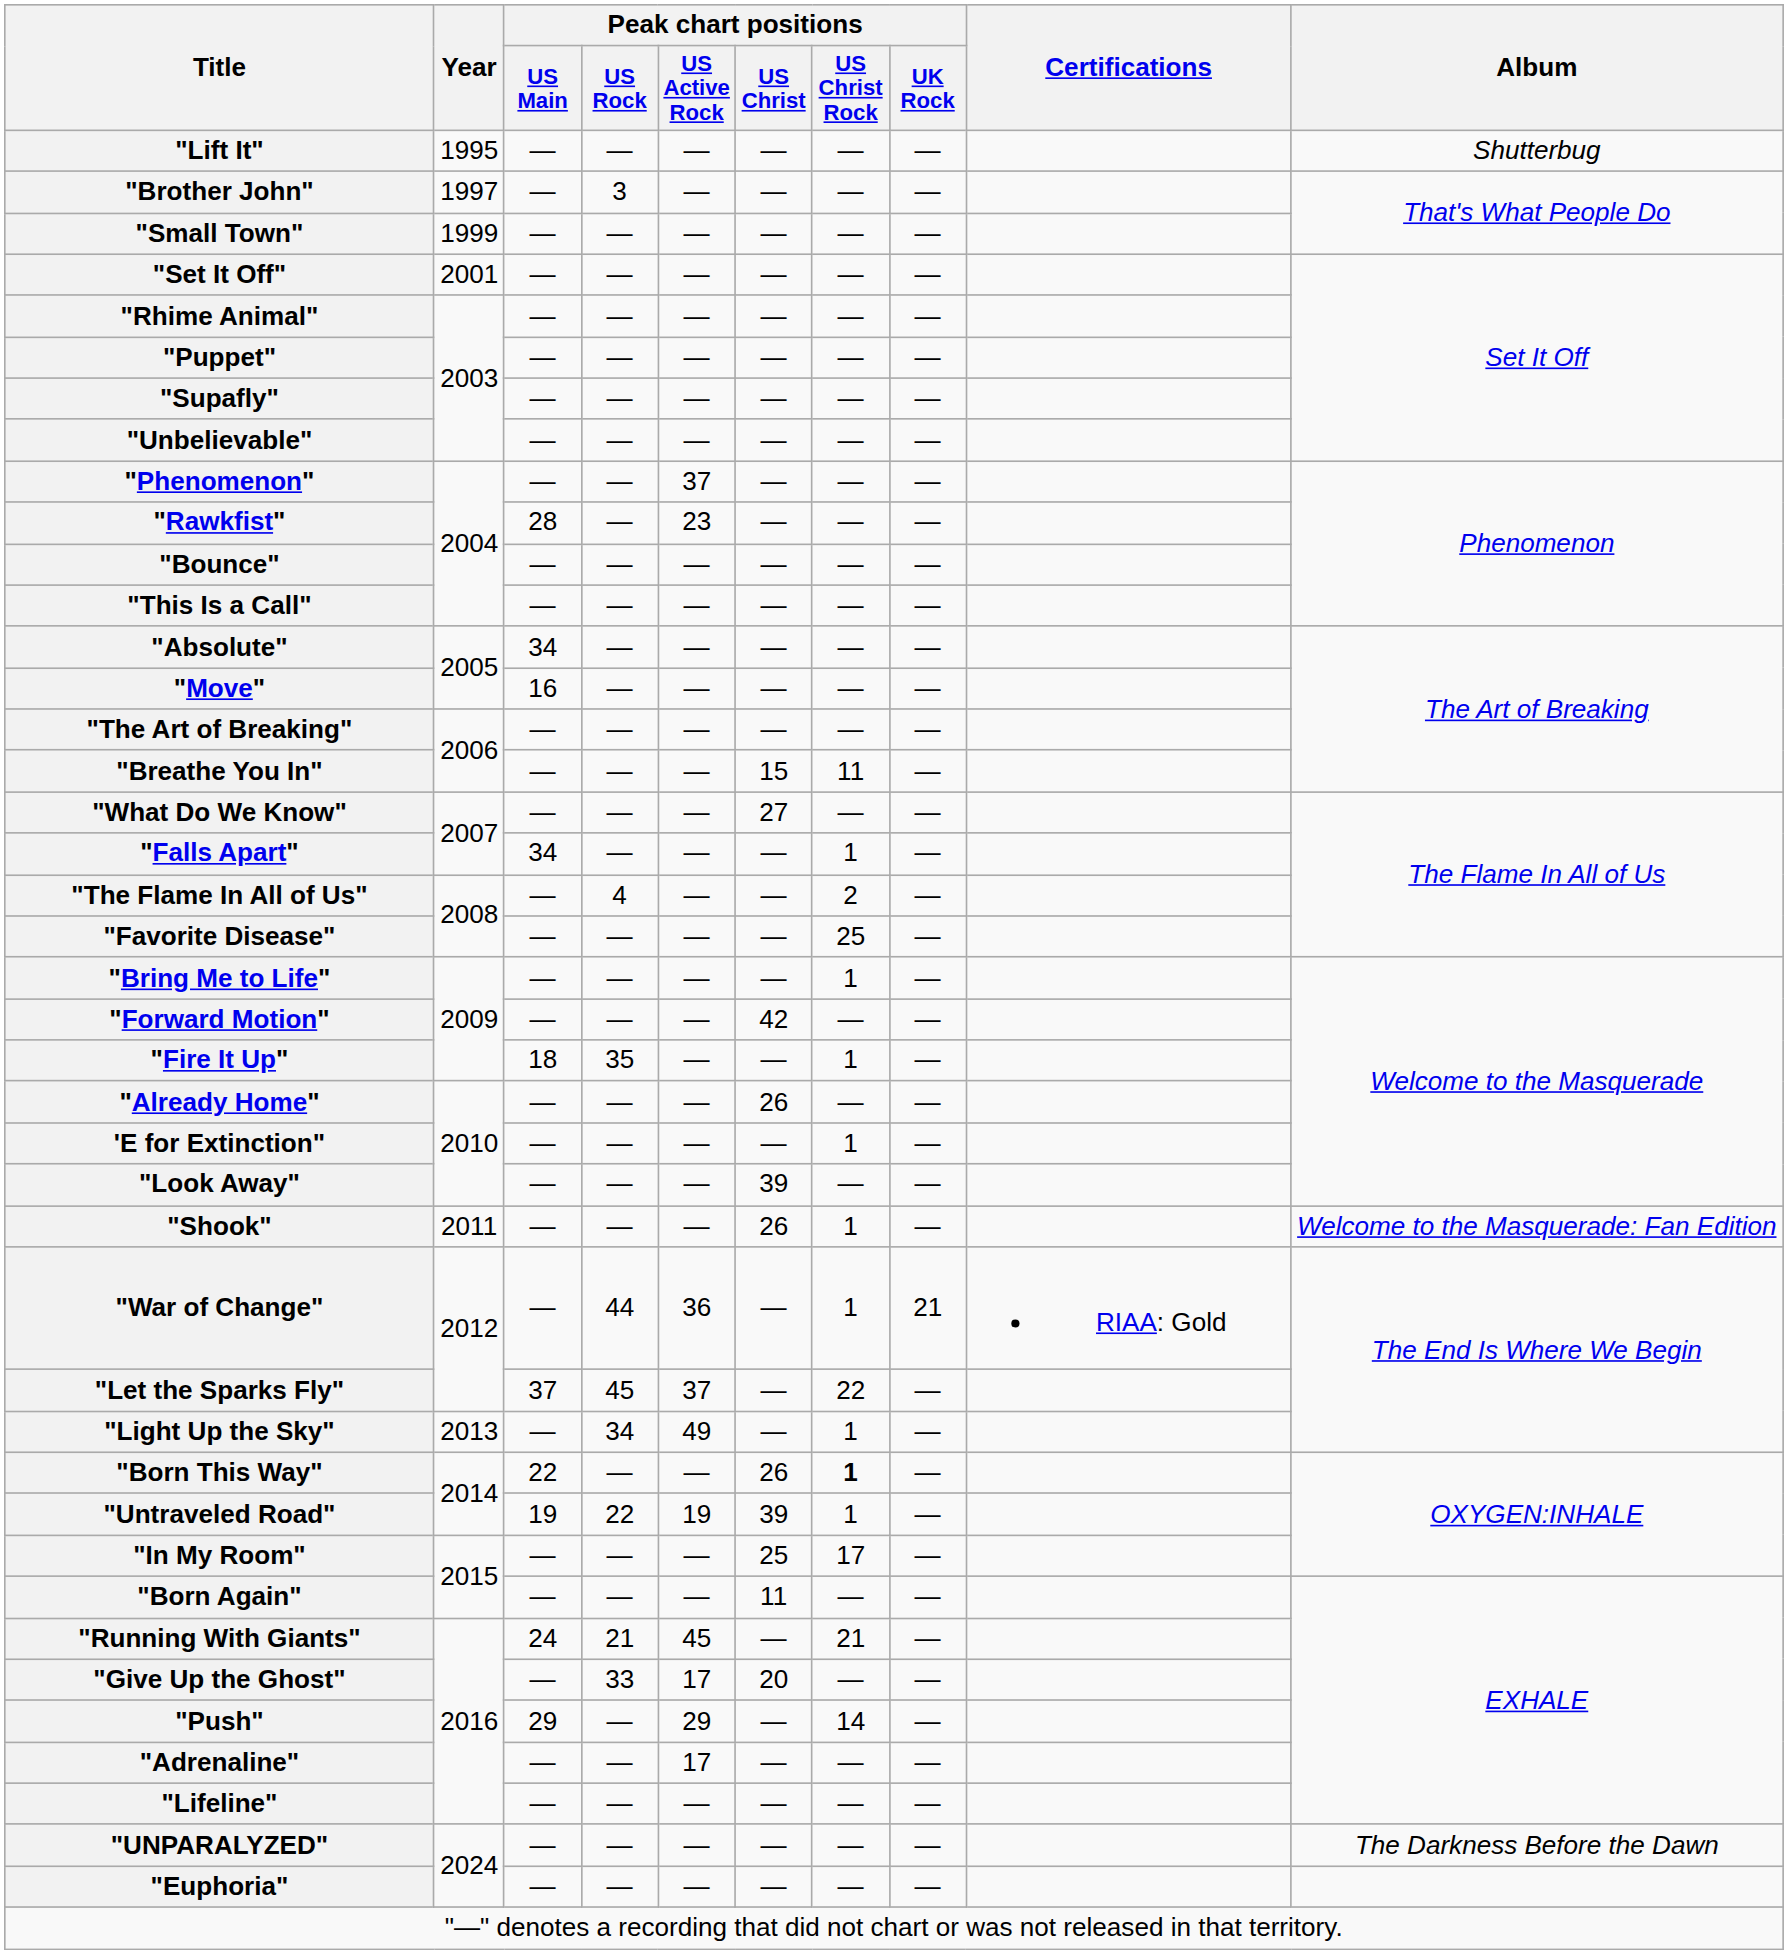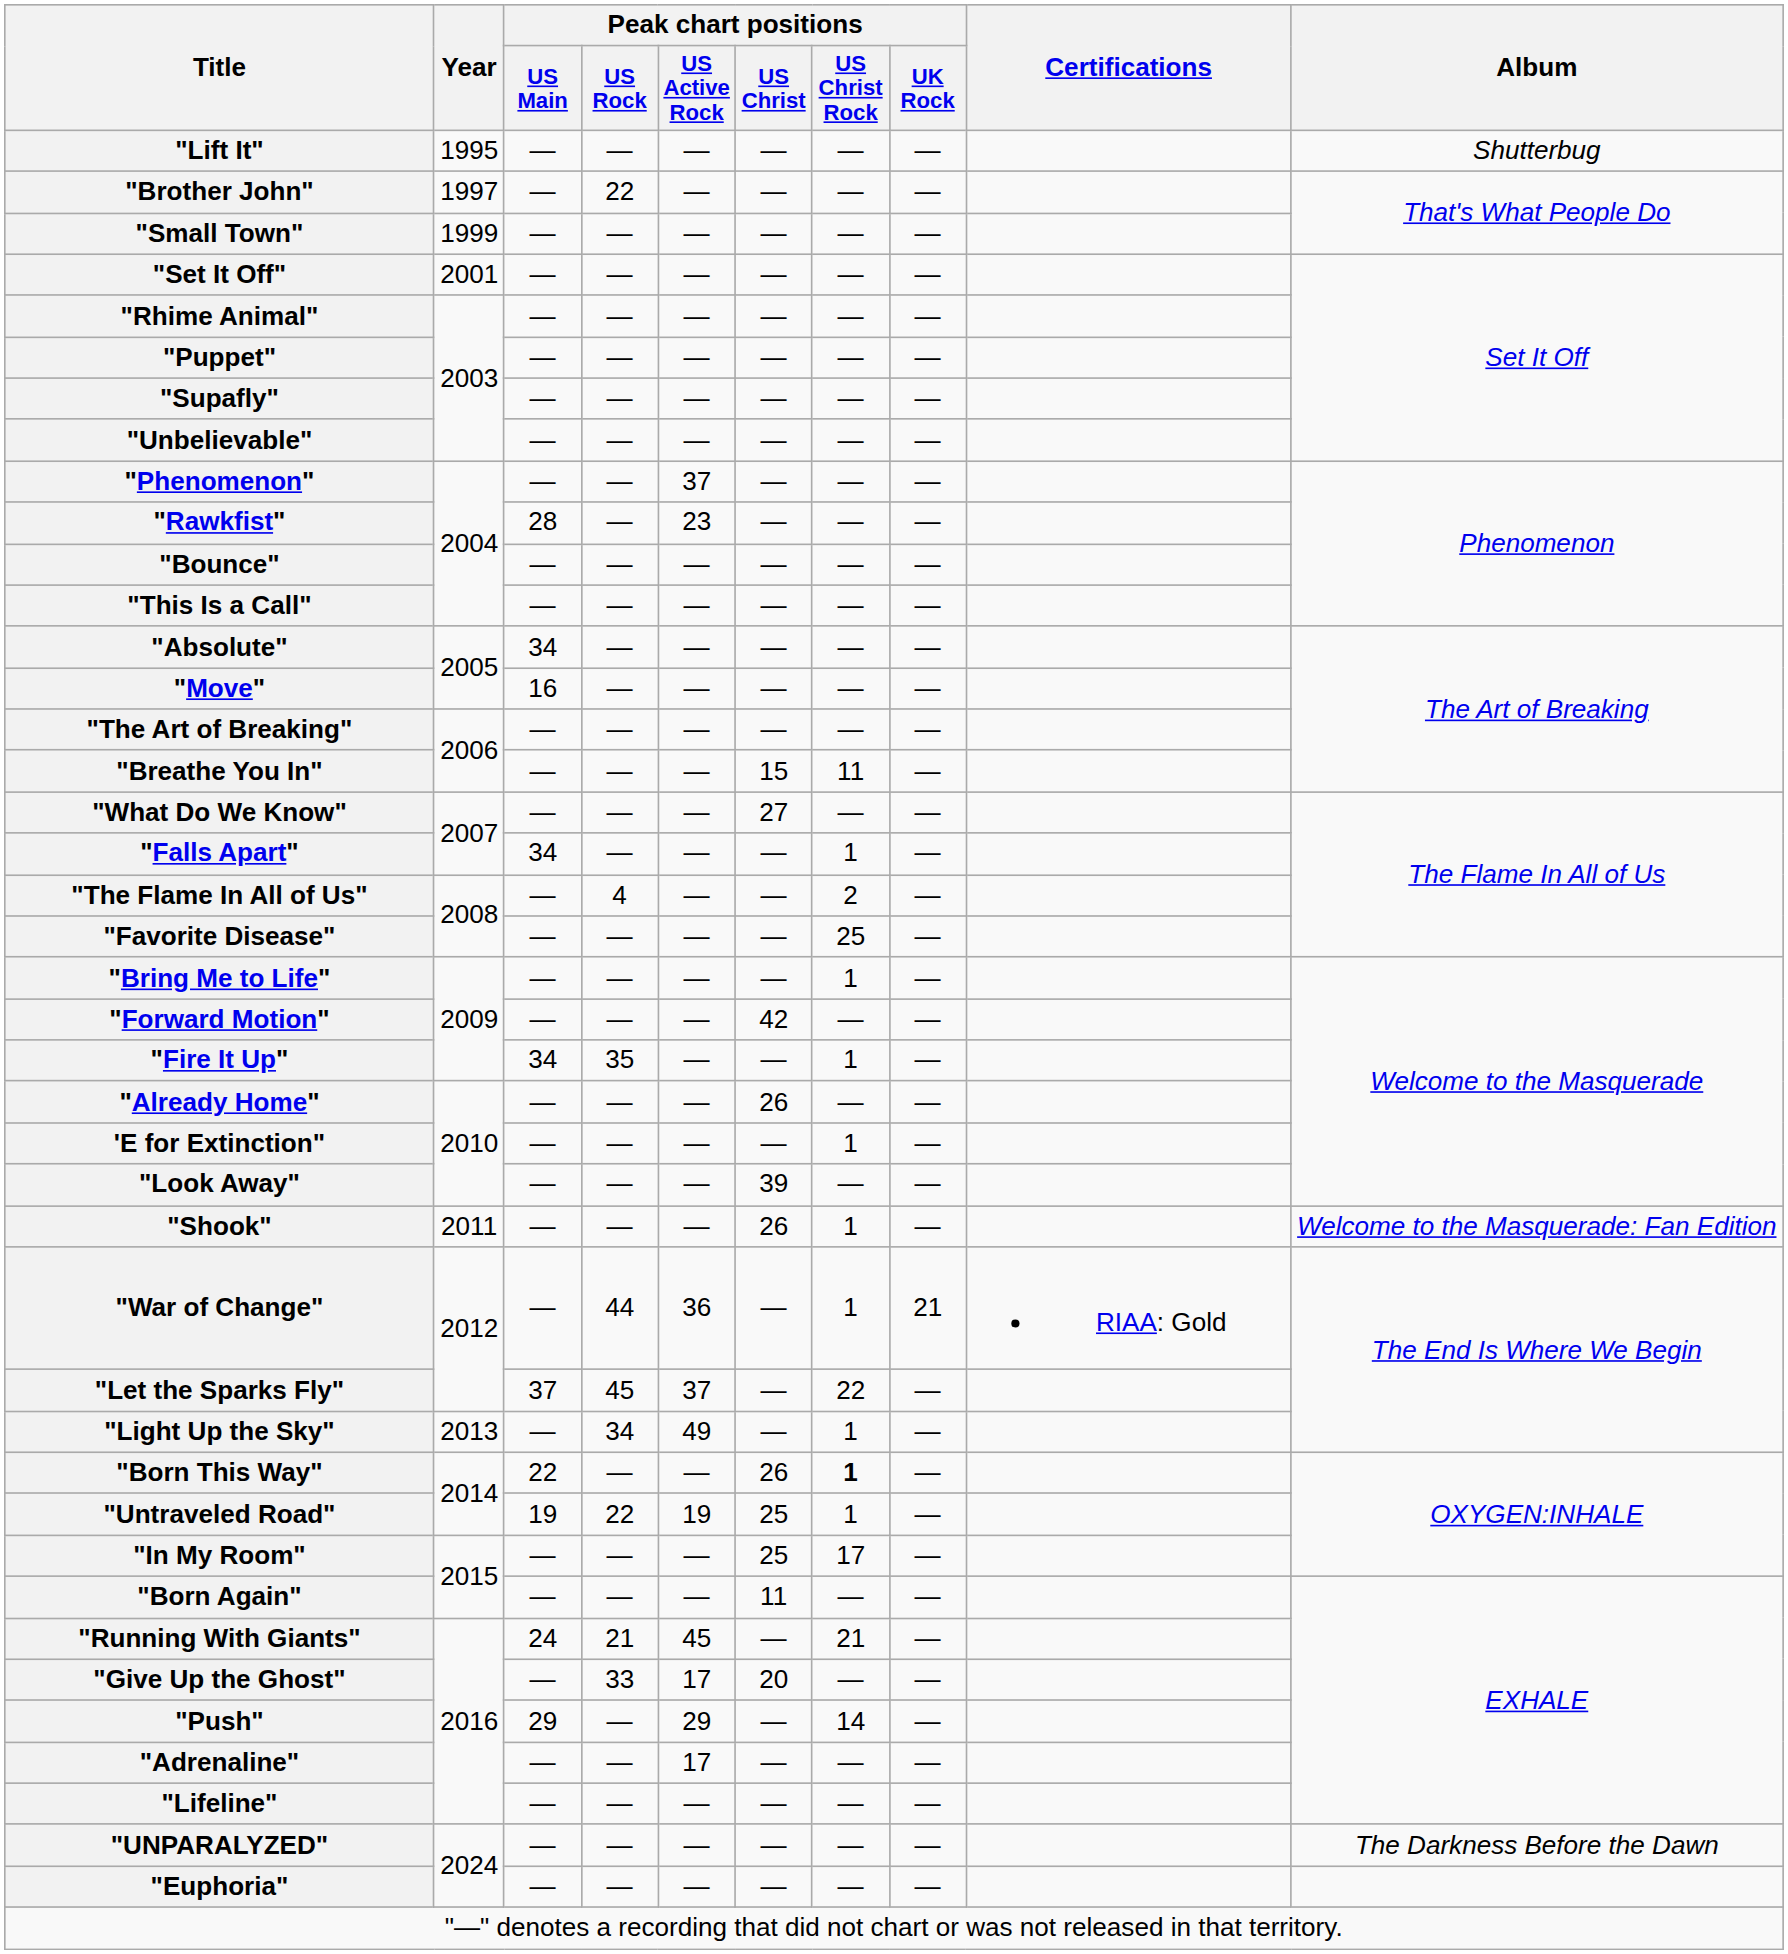 <table class="wikitable plainrowheaders" style="text-align:center;">
 <tr>
 <th rowspan="2" scope="col" style="width:16em;">Title</th>
 <th rowspan="2" scope="col">Year</th>
 <th colspan="6">Peak chart positions</th>
 <th rowspan="2" scope="col" style="width:12em;"><a href='#'>Certifications</a></th>
 <th rowspan="2" scope="col">Album</th>
 </tr>
 <tr>
 <th scope="col" style="width:3em;font-size:85%;"><a href='#'>US<br>Main</a><br></th>
 <th scope="col" style="width:3em;font-size:85%;"><a href='#'>US<br>Rock</a><br></th>
 <th scope="col" style="width:3em;font-size:85%;"><a href='#'>US<br>Active<br>Rock</a><br></th>
 <th scope="col" style="width:3em;font-size:85%;"><a href='#'>US<br>Christ</a><br></th>
 <th scope="col" style="width:3em;font-size:85%;"><a href='#'>US<br>Christ<br>Rock</a><br></th>
 <th scope="col" style="width:3em;font-size:85%;"><a href='#'>UK<br>Rock</a><br></th>
 </tr>
 <tr>
 <th scope="row">"Lift It"</th>
 <td>1995</td>
 <td>—</td>
 <td>—</td>
 <td>—</td>
 <td>—</td>
 <td>—</td>
 <td>—</td>
 <td></td>
 <td><em>Shutterbug</em></td>
 </tr>
 <tr>
 <th scope="row">"Brother John"</th>
 <td>1997</td>
 <td>—</td>
-<td>3</td>
+<td>22</td>
 <td>—</td>
 <td>—</td>
 <td>—</td>
 <td>—</td>
 <td></td>
 <td rowspan="2"><em><a href='#'>That's What People Do</a></em></td>
 </tr>
 <tr>
 <th scope="row">"Small Town"</th>
 <td>1999</td>
 <td>—</td>
 <td>—</td>
 <td>—</td>
 <td>—</td>
 <td>—</td>
 <td>—</td>
 <td></td>
 </tr>
 <tr>
 <th scope="row">"Set It Off"</th>
 <td>2001</td>
 <td>—</td>
 <td>—</td>
 <td>—</td>
 <td>—</td>
 <td>—</td>
 <td>—</td>
 <td></td>
 <td rowspan="5"><em><a href='#'>Set It Off</a></em></td>
 </tr>
 <tr>
 <th scope="row">"Rhime Animal"</th>
 <td rowspan="4">2003</td>
 <td>—</td>
 <td>—</td>
 <td>—</td>
 <td>—</td>
 <td>—</td>
 <td>—</td>
 <td></td>
 </tr>
 <tr |->
 <th scope="row">"Puppet"</th>
 <td>—</td>
 <td>—</td>
 <td>—</td>
 <td>—</td>
 <td>—</td>
 <td>—</td>
 <td></td>
 </tr>
 <tr>
 <th scope="row">"Supafly"</th>
 <td>—</td>
 <td>—</td>
 <td>—</td>
 <td>—</td>
 <td>—</td>
 <td>—</td>
 <td></td>
 </tr>
 <tr>
 <th scope="row">"Unbelievable"</th>
 <td>—</td>
 <td>—</td>
 <td>—</td>
 <td>—</td>
 <td>—</td>
 <td>—</td>
 <td></td>
 </tr>
 <tr>
 <th scope="row">"<a href='#'>Phenomenon</a>"</th>
 <td rowspan="4">2004</td>
 <td>—</td>
 <td>—</td>
 <td>37</td>
 <td>—</td>
 <td>—</td>
 <td>—</td>
 <td></td>
 <td rowspan="4"><em><a href='#'>Phenomenon</a></em></td>
 </tr>
 <tr>
 <th scope="row">"<a href='#'>Rawkfist</a>"</th>
 <td>28</td>
 <td>—</td>
 <td>23</td>
 <td>—</td>
 <td>—</td>
 <td>—</td>
 <td></td>
 </tr>
 <tr>
 <th scope="row">"Bounce"</th>
 <td>—</td>
 <td>—</td>
 <td>—</td>
 <td>—</td>
 <td>—</td>
 <td>—</td>
 <td></td>
 </tr>
 <tr>
 <th scope="row">"This Is a Call"</th>
 <td>—</td>
 <td>—</td>
 <td>—</td>
 <td>—</td>
 <td>—</td>
 <td>—</td>
 <td></td>
 </tr>
 <tr>
 <th scope="row">"Absolute"</th>
 <td rowspan="2">2005</td>
 <td>34</td>
 <td>—</td>
 <td>—</td>
 <td>—</td>
 <td>—</td>
 <td>—</td>
 <td></td>
 <td rowspan="4"><em><a href='#'>The Art of Breaking</a></em></td>
 </tr>
 <tr>
 <th scope="row">"<a href='#'>Move</a>"</th>
 <td>16</td>
 <td>—</td>
 <td>—</td>
 <td>—</td>
 <td>—</td>
 <td>—</td>
 <td></td>
 </tr>
 <tr>
 <th scope="row">"The Art of Breaking"</th>
 <td rowspan="2">2006</td>
 <td>—</td>
 <td>—</td>
 <td>—</td>
 <td>—</td>
 <td>—</td>
 <td>—</td>
 <td></td>
 </tr>
 <tr>
 <th scope="row">"Breathe You In"</th>
 <td>—</td>
 <td>—</td>
 <td>—</td>
 <td>15</td>
 <td>11</td>
 <td>—</td>
 <td></td>
 </tr>
 <tr>
 <th scope="row">"What Do We Know"</th>
 <td rowspan="2">2007</td>
 <td>—</td>
 <td>—</td>
 <td>—</td>
 <td>27</td>
 <td>—</td>
 <td>—</td>
 <td></td>
 <td rowspan="4"><em><a href='#'>The Flame In All of Us</a></em></td>
 </tr>
 <tr>
 <th scope="row">"<a href='#'>Falls Apart</a>"</th>
 <td>34</td>
 <td>—</td>
 <td>—</td>
 <td>—</td>
 <td>1</td>
 <td>—</td>
 <td></td>
 </tr>
 <tr>
 <th scope="row">"The Flame In All of Us"</th>
 <td rowspan="2">2008</td>
 <td>—</td>
 <td>4</td>
 <td>—</td>
 <td>—</td>
 <td>2</td>
 <td>—</td>
 <td></td>
 </tr>
 <tr>
 <th scope="row">"Favorite Disease"</th>
 <td>—</td>
 <td>—</td>
 <td>—</td>
 <td>—</td>
 <td>25</td>
 <td>—</td>
 <td></td>
 </tr>
 <tr>
 <th scope="row">"<a href='#'>Bring Me to Life</a>"</th>
 <td rowspan="3">2009</td>
 <td>—</td>
 <td>—</td>
 <td>—</td>
 <td>—</td>
 <td>1</td>
 <td>—</td>
 <td></td>
 <td rowspan="6"><em><a href='#'>Welcome to the Masquerade</a></em></td>
 </tr>
 <tr>
 <th scope="row">"<a href='#'>Forward Motion</a>"</th>
 <td>—</td>
 <td>—</td>
 <td>—</td>
 <td>42</td>
 <td>—</td>
 <td>—</td>
 <td></td>
 </tr>
 <tr>
 <th scope="row">"<a href='#'>Fire It Up</a>"</th>
-<td>18</td>
+<td>34</td>
 <td>35</td>
 <td>—</td>
 <td>—</td>
 <td>1</td>
 <td>—</td>
 <td></td>
 </tr>
 <tr>
 <th scope="row">"<a href='#'>Already Home</a>"</th>
 <td rowspan="3">2010</td>
 <td>—</td>
 <td>—</td>
 <td>—</td>
 <td>26</td>
 <td>—</td>
 <td>—</td>
 <td></td>
 </tr>
 <tr>
 <th scope="row">'E for Extinction"</th>
 <td>—</td>
 <td>—</td>
 <td>—</td>
 <td>—</td>
 <td>1</td>
 <td>—</td>
 <td></td>
 </tr>
 <tr>
 <th scope="row">"Look Away"</th>
 <td>—</td>
 <td>—</td>
 <td>—</td>
 <td>39</td>
 <td>—</td>
 <td>—</td>
 <td></td>
 </tr>
 <tr>
 <th scope="row">"Shook"</th>
 <td>2011</td>
 <td>—</td>
 <td>—</td>
 <td>—</td>
 <td>26</td>
 <td>1</td>
 <td>—</td>
 <td></td>
 <td><em><a href='#'>Welcome to the Masquerade: Fan Edition</a></em></td>
 </tr>
 <tr>
 <th scope="row">"War of Change"</th>
 <td rowspan="2">2012</td>
 <td>—</td>
 <td>44</td>
 <td>36</td>
 <td>—</td>
 <td>1</td>
 <td>21</td>
 <td><br><ul><li><a href='#'>RIAA</a>: Gold</li></ul></td>
 <td rowspan="3"><em><a href='#'>The End Is Where We Begin</a></em></td>
 </tr>
 <tr>
 <th scope="row">"Let the Sparks Fly"</th>
 <td>37</td>
 <td>45</td>
 <td>37</td>
 <td>—</td>
 <td>22</td>
 <td>—</td>
 <td></td>
 </tr>
 <tr>
 <th scope="row">"Light Up the Sky"</th>
 <td>2013</td>
 <td>—</td>
 <td>34</td>
 <td>49</td>
 <td>—</td>
 <td>1</td>
 <td>—</td>
 <td></td>
 </tr>
 <tr>
 <th scope="row">"Born This Way"</th>
 <td rowspan="2">2014</td>
 <td>22</td>
 <td>—</td>
 <td>—</td>
 <td>26</td>
 <td><strong>1</strong></td>
 <td>—</td>
 <td></td>
 <td rowspan="3"><em><a href='#'>OXYGEN:INHALE</a></em></td>
 </tr>
 <tr>
 <th scope="row">"Untraveled Road"</th>
 <td>19</td>
 <td>22</td>
 <td>19</td>
-<td>39</td>
+<td>25</td>
 <td>1</td>
 <td>—</td>
 <td></td>
 </tr>
 <tr>
 <th scope="row">"In My Room"</th>
 <td rowspan="2">2015</td>
 <td>—</td>
 <td>—</td>
 <td>—</td>
 <td>25</td>
 <td>17</td>
 <td>—</td>
 <td></td>
 </tr>
 <tr>
 <th scope="row">"Born Again"</th>
 <td>—</td>
 <td>—</td>
 <td>—</td>
 <td>11</td>
 <td>—</td>
 <td>—</td>
 <td></td>
 <td rowspan="6"><em><a href='#'>EXHALE</a></em></td>
 </tr>
 <tr>
 <th scope="row">"Running With Giants"</th>
 <td rowspan="5">2016</td>
 <td>24</td>
 <td>21</td>
 <td>45</td>
 <td>—</td>
 <td>21</td>
 <td>—</td>
 <td></td>
 </tr>
 <tr>
 <th scope="row">"Give Up the Ghost"</th>
 <td>—</td>
 <td>33</td>
 <td>17</td>
 <td>20</td>
 <td>—</td>
 <td>—</td>
 <td></td>
 </tr>
 <tr>
 <th scope="row">"Push"</th>
 <td>29</td>
 <td>—</td>
 <td>29</td>
 <td>—</td>
 <td>14</td>
 <td>—</td>
 <td></td>
 </tr>
 <tr |->
 <th scope="row">"Adrenaline"</th>
 <td>—</td>
 <td>—</td>
 <td>17</td>
 <td>—</td>
 <td>—</td>
 <td>—</td>
 <td></td>
 </tr>
 <tr>
 <th scope="row">"Lifeline"</th>
 <td>—</td>
 <td>—</td>
 <td>—</td>
 <td>—</td>
 <td>—</td>
 <td>—</td>
 <td></td>
 </tr>
 <tr>
 <th scope="row">"UNPARALYZED"</th>
 <td rowspan="2">2024</td>
 <td>—</td>
 <td>—</td>
 <td>—</td>
 <td>—</td>
 <td>—</td>
 <td>—</td>
 <td></td>
 <td><em>The Darkness Before the Dawn</em></td>
 </tr>
 <tr>
 <th scope="row">"Euphoria"</th>
 <td>—</td>
 <td>—</td>
 <td>—</td>
 <td>—</td>
 <td>—</td>
 <td>—</td>
 <td></td>
 <td></td>
 </tr>
 <tr>
 <td colspan="10">"—" denotes a recording that did not chart or was not released in that territory.</td>
 </tr>
 </table>
